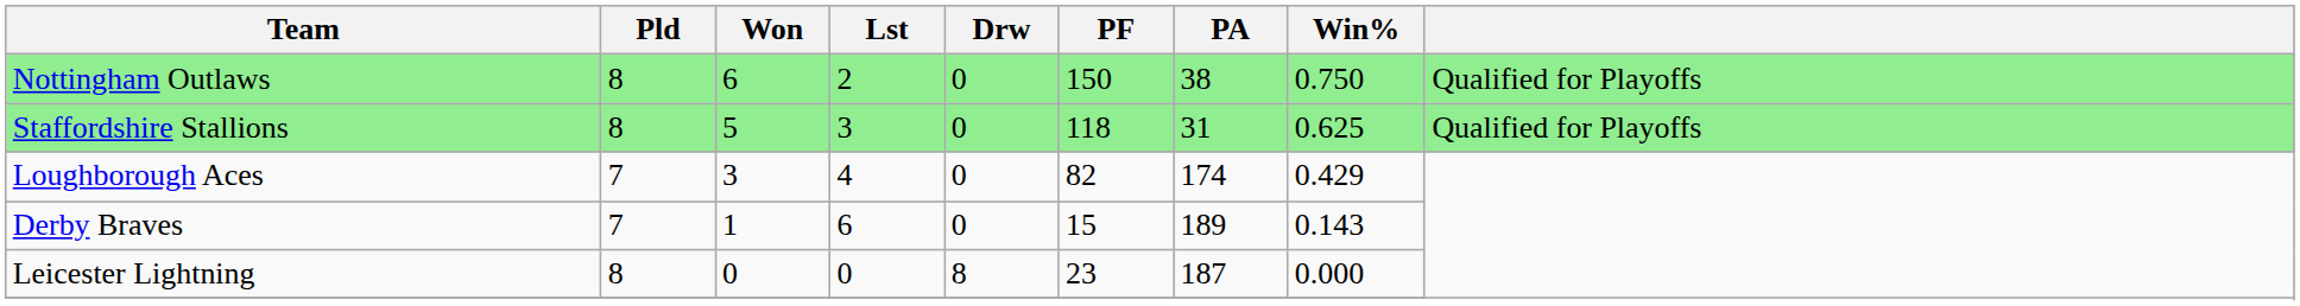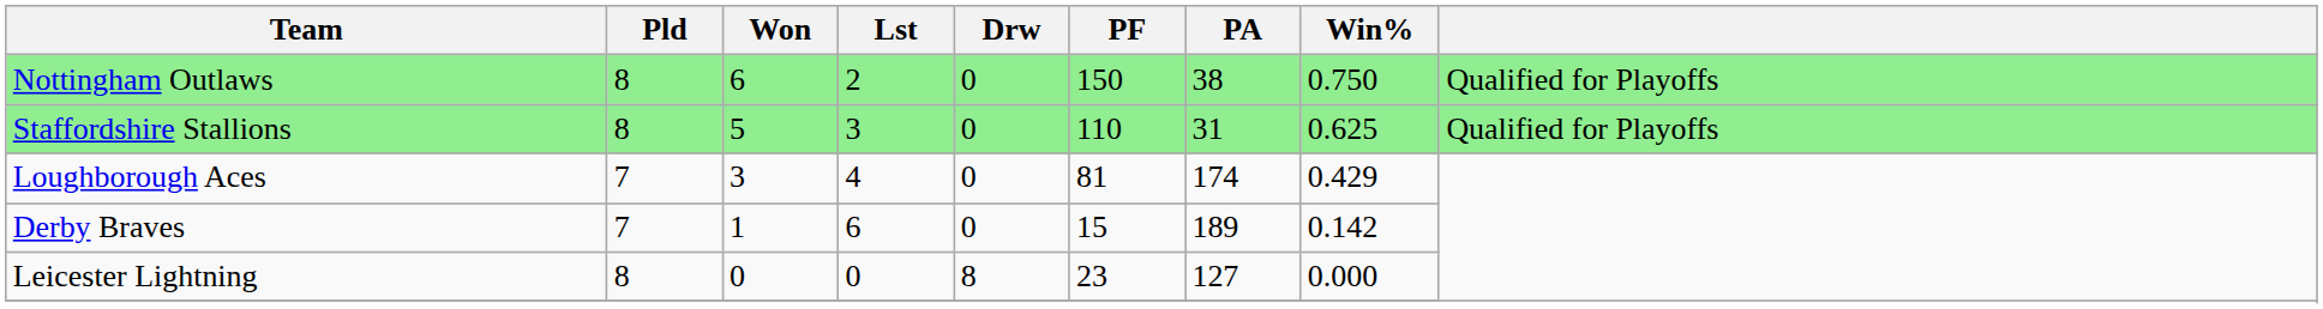 <table class="wikitable" width="60%">
 <tr>
 <th width=26%>Team</th>
 <th width=5%>Pld</th>
 <th width=5%>Won</th>
 <th width=5%>Lst</th>
 <th width=5%>Drw</th>
 <th width=5%>PF</th>
 <th width=5%>PA</th>
 <th width=6%>Win%</th>
 <th width=38%></th>
 </tr>
 <tr style="background:lightgreen">
 <td><a href='#'>Nottingham</a> Outlaws</td>
 <td>8</td>
 <td>6</td>
 <td>2</td>
 <td>0</td>
 <td>150</td>
 <td>38</td>
 <td>0.750</td>
 <td>Qualified for Playoffs</td>
 </tr>
 <tr style="background:lightgreen">
 <td><a href='#'>Staffordshire</a> Stallions</td>
 <td>8</td>
 <td>5</td>
 <td>3</td>
 <td>0</td>
-<td>118</td>
+<td>110</td>
 <td>31</td>
 <td>0.625</td>
 <td>Qualified for Playoffs</td>
 </tr>
 <tr>
 <td><a href='#'>Loughborough</a> Aces</td>
 <td>7</td>
 <td>3</td>
 <td>4</td>
 <td>0</td>
-<td>82</td>
+<td>81</td>
 <td>174</td>
 <td>0.429</td>
 </tr>
 <tr>
 <td><a href='#'>Derby</a> Braves</td>
 <td>7</td>
 <td>1</td>
 <td>6</td>
 <td>0</td>
 <td>15</td>
 <td>189</td>
-<td>0.143</td>
+<td>0.142</td>
 </tr>
 <tr>
 <td>Leicester Lightning</td>
 <td>8</td>
 <td>0</td>
 <td>0</td>
 <td>8</td>
 <td>23</td>
-<td>187</td>
+<td>127</td>
 <td>0.000</td>
 </tr>
 <tr>
 </tr>
 </table>
